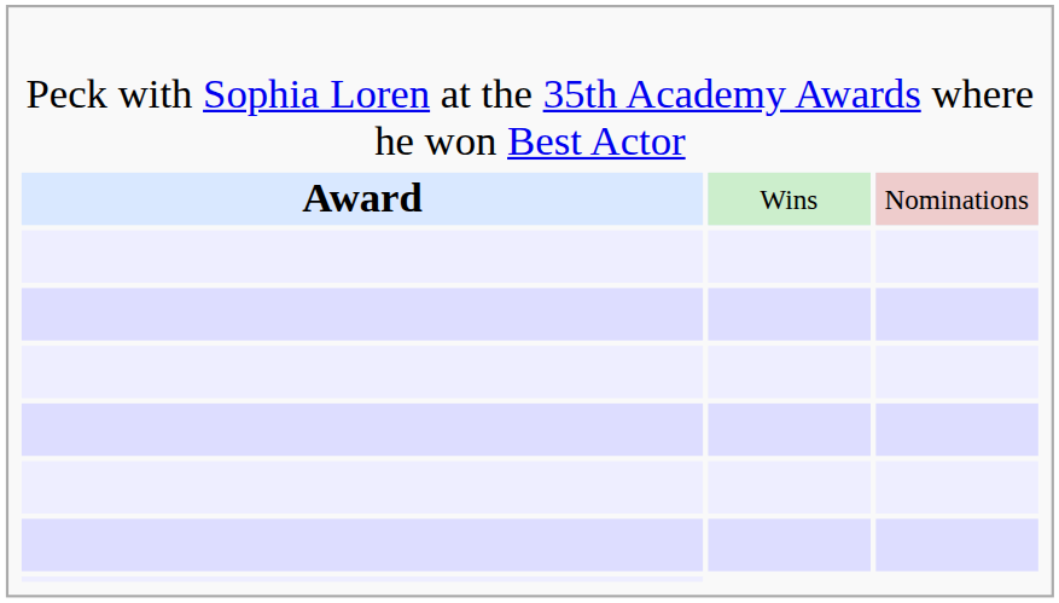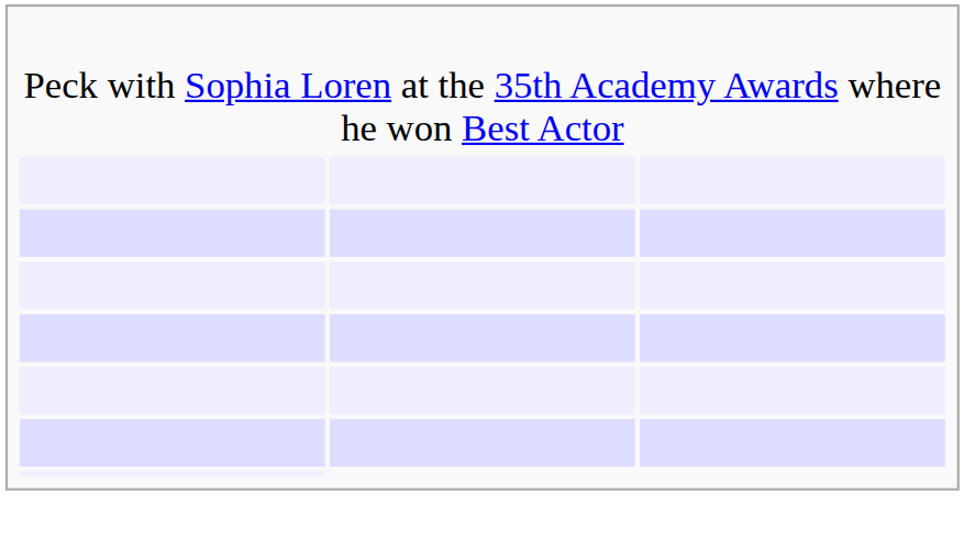 <table class="infobox" style="width: 25em; text-align: left; vertical-align: middle;">
 <tr>
 <td colspan="3" style="text-align:center;"><br>Peck with <a href='#'>Sophia Loren</a> at the <a href='#'>35th Academy Awards</a> where he won <a href='#'>Best Actor</a></td>
-</tr>
-<tr bgcolor=#D9E8FF style="text-align:center;">
-<th style="vertical-align: middle;">Award</th>
-<td style="background:#cceecc; font-size:8pt; vertical-align: middle;" width="60px">Wins</td>
-<td style="background:#eecccc; font-size:8pt; vertical-align: middle;" width="60px">Nominations</td>
 </tr>
 <tr bgcolor=#eeeeff>
 <td align="center"><br></td>
 <td></td>
 <td></td>
 </tr>
 <tr bgcolor=#ddddff>
 <td align="center"><br></td>
 <td></td>
 <td></td>
 </tr>
 <tr bgcolor=#eeeeff>
 <td align="center"><br></td>
 <td></td>
 <td></td>
 </tr>
 <tr bgcolor=#ddddff>
 <td align="center"><br></td>
 <td></td>
 <td></td>
 </tr>
 <tr bgcolor=#eeeeff>
 <td align="center"><br></td>
 <td></td>
 <td></td>
 </tr>
 <tr bgcolor=#ddddff>
 <td align="center"><br></td>
 <td></td>
 <td></td>
 </tr>
 <tr bgcolor=#eeeeff>
 <td align="center"></td>
 </tr>
 </table>
